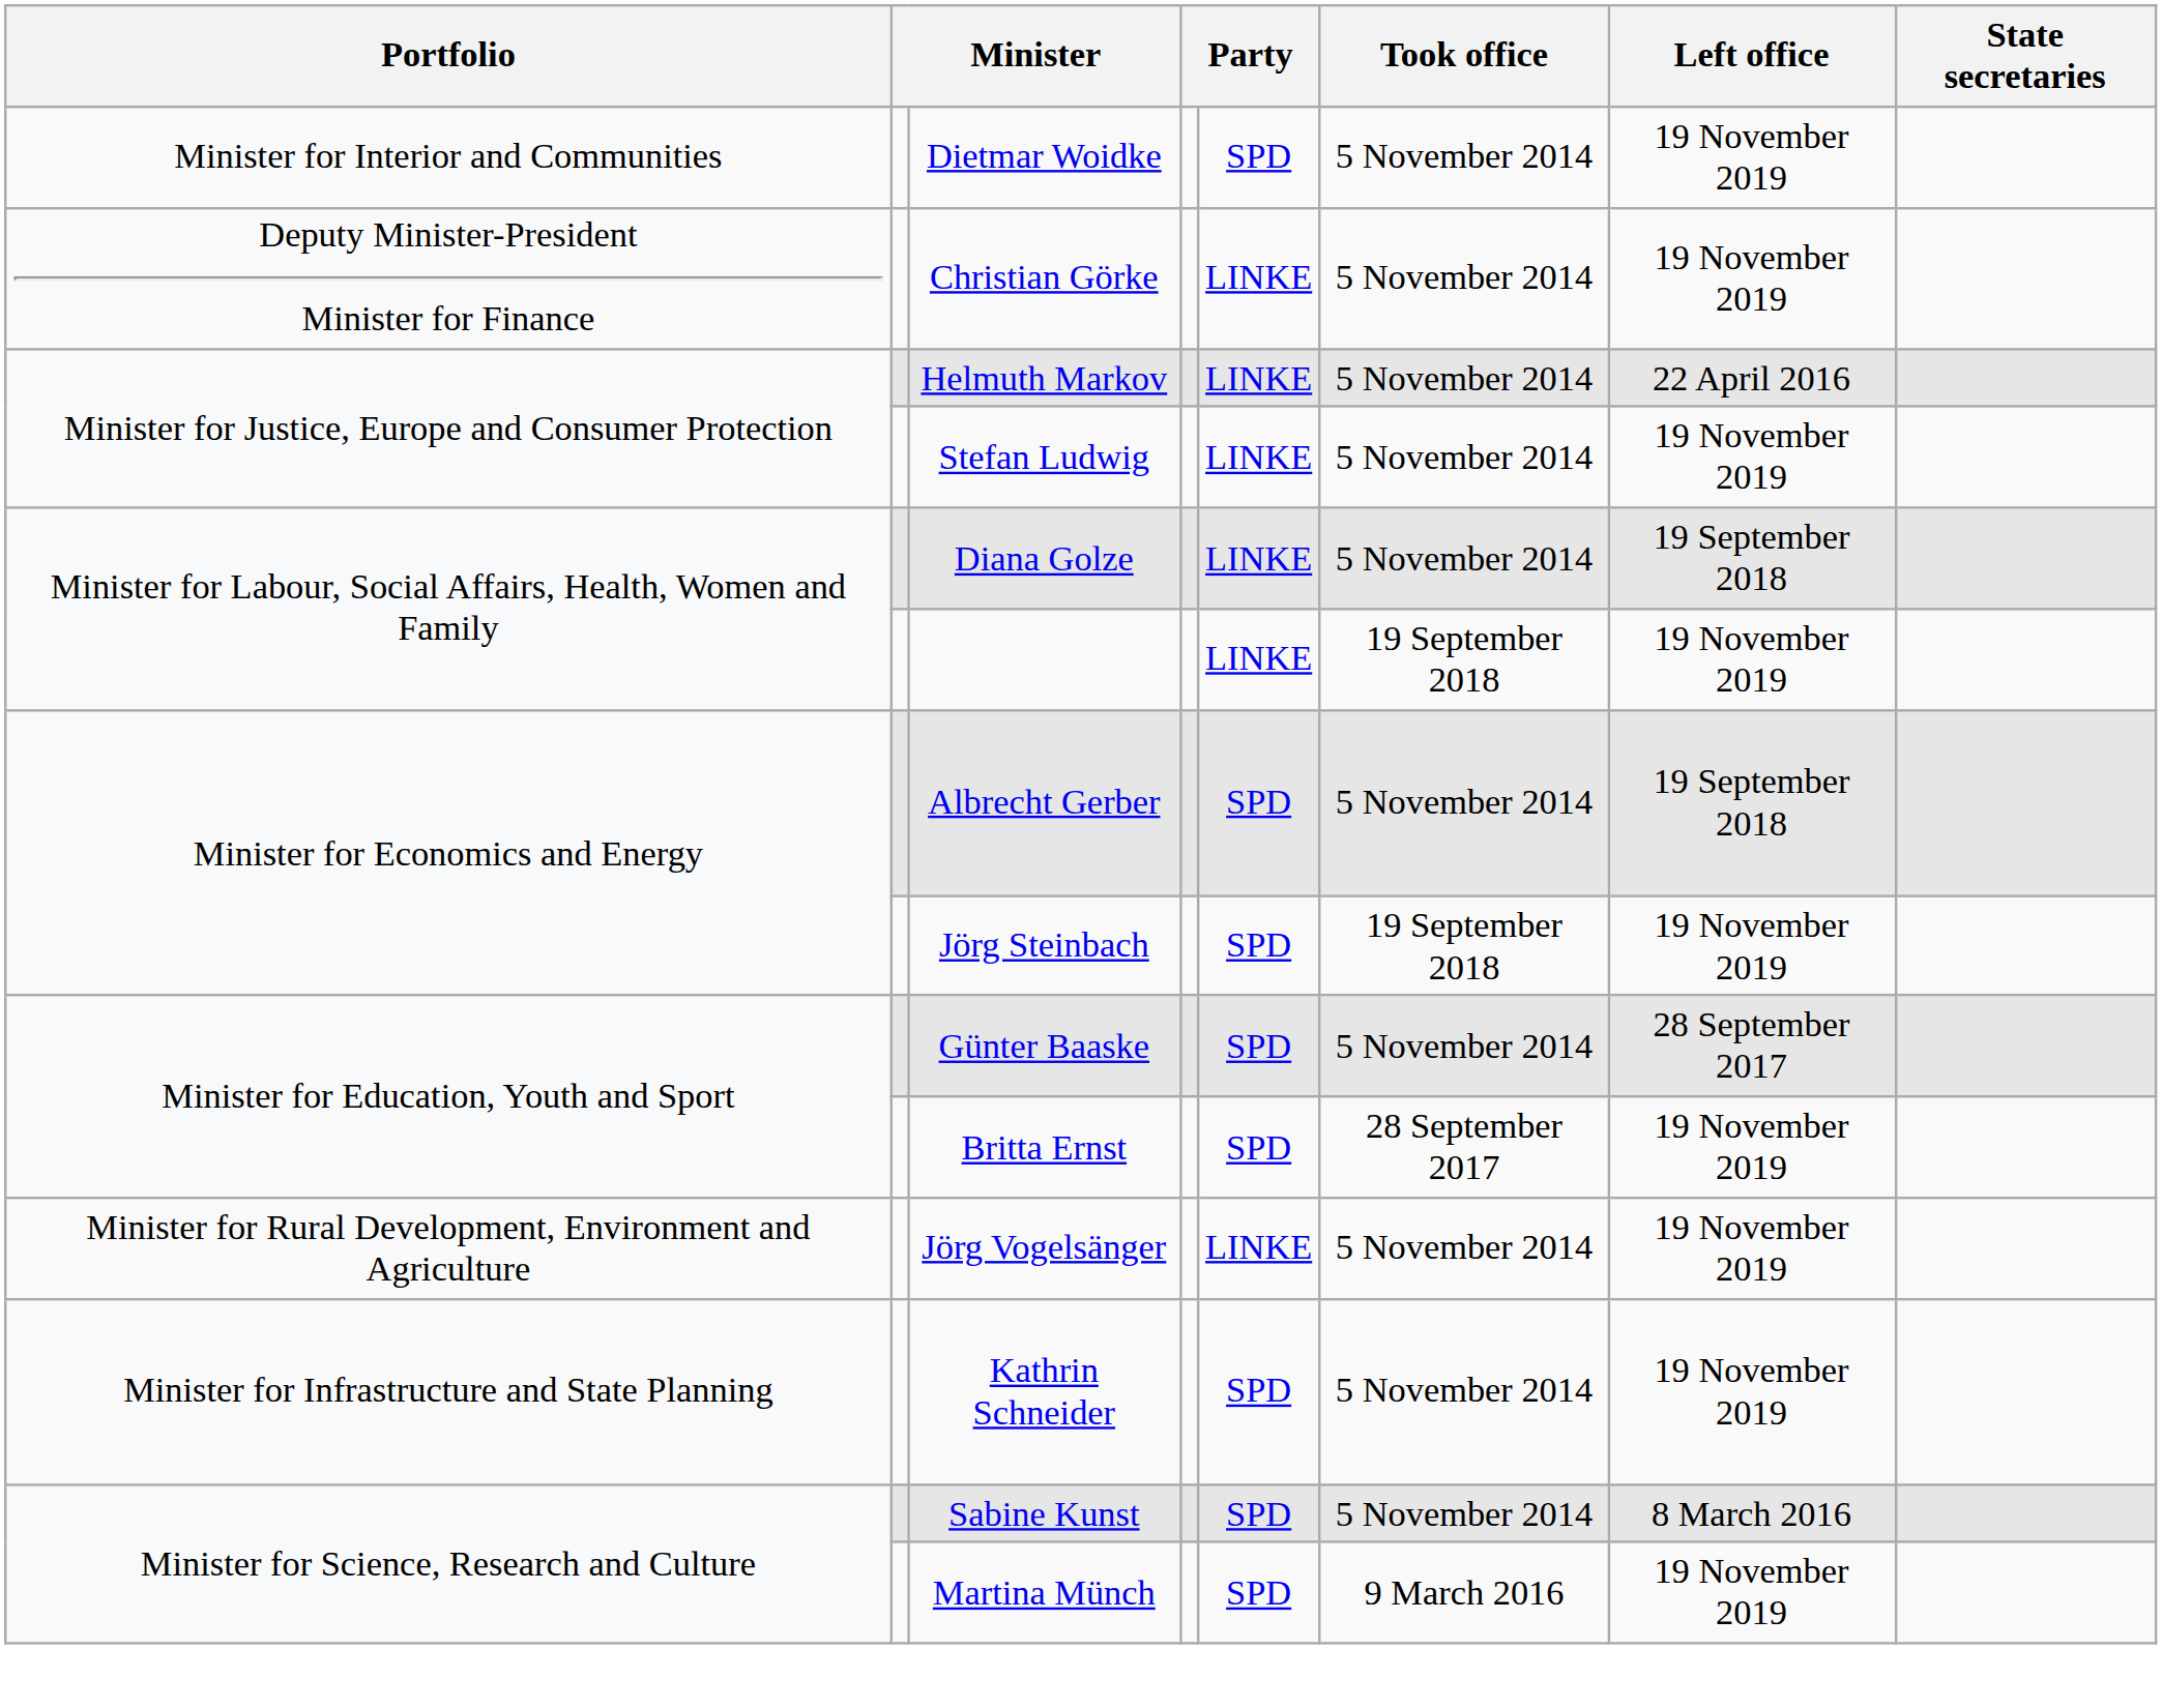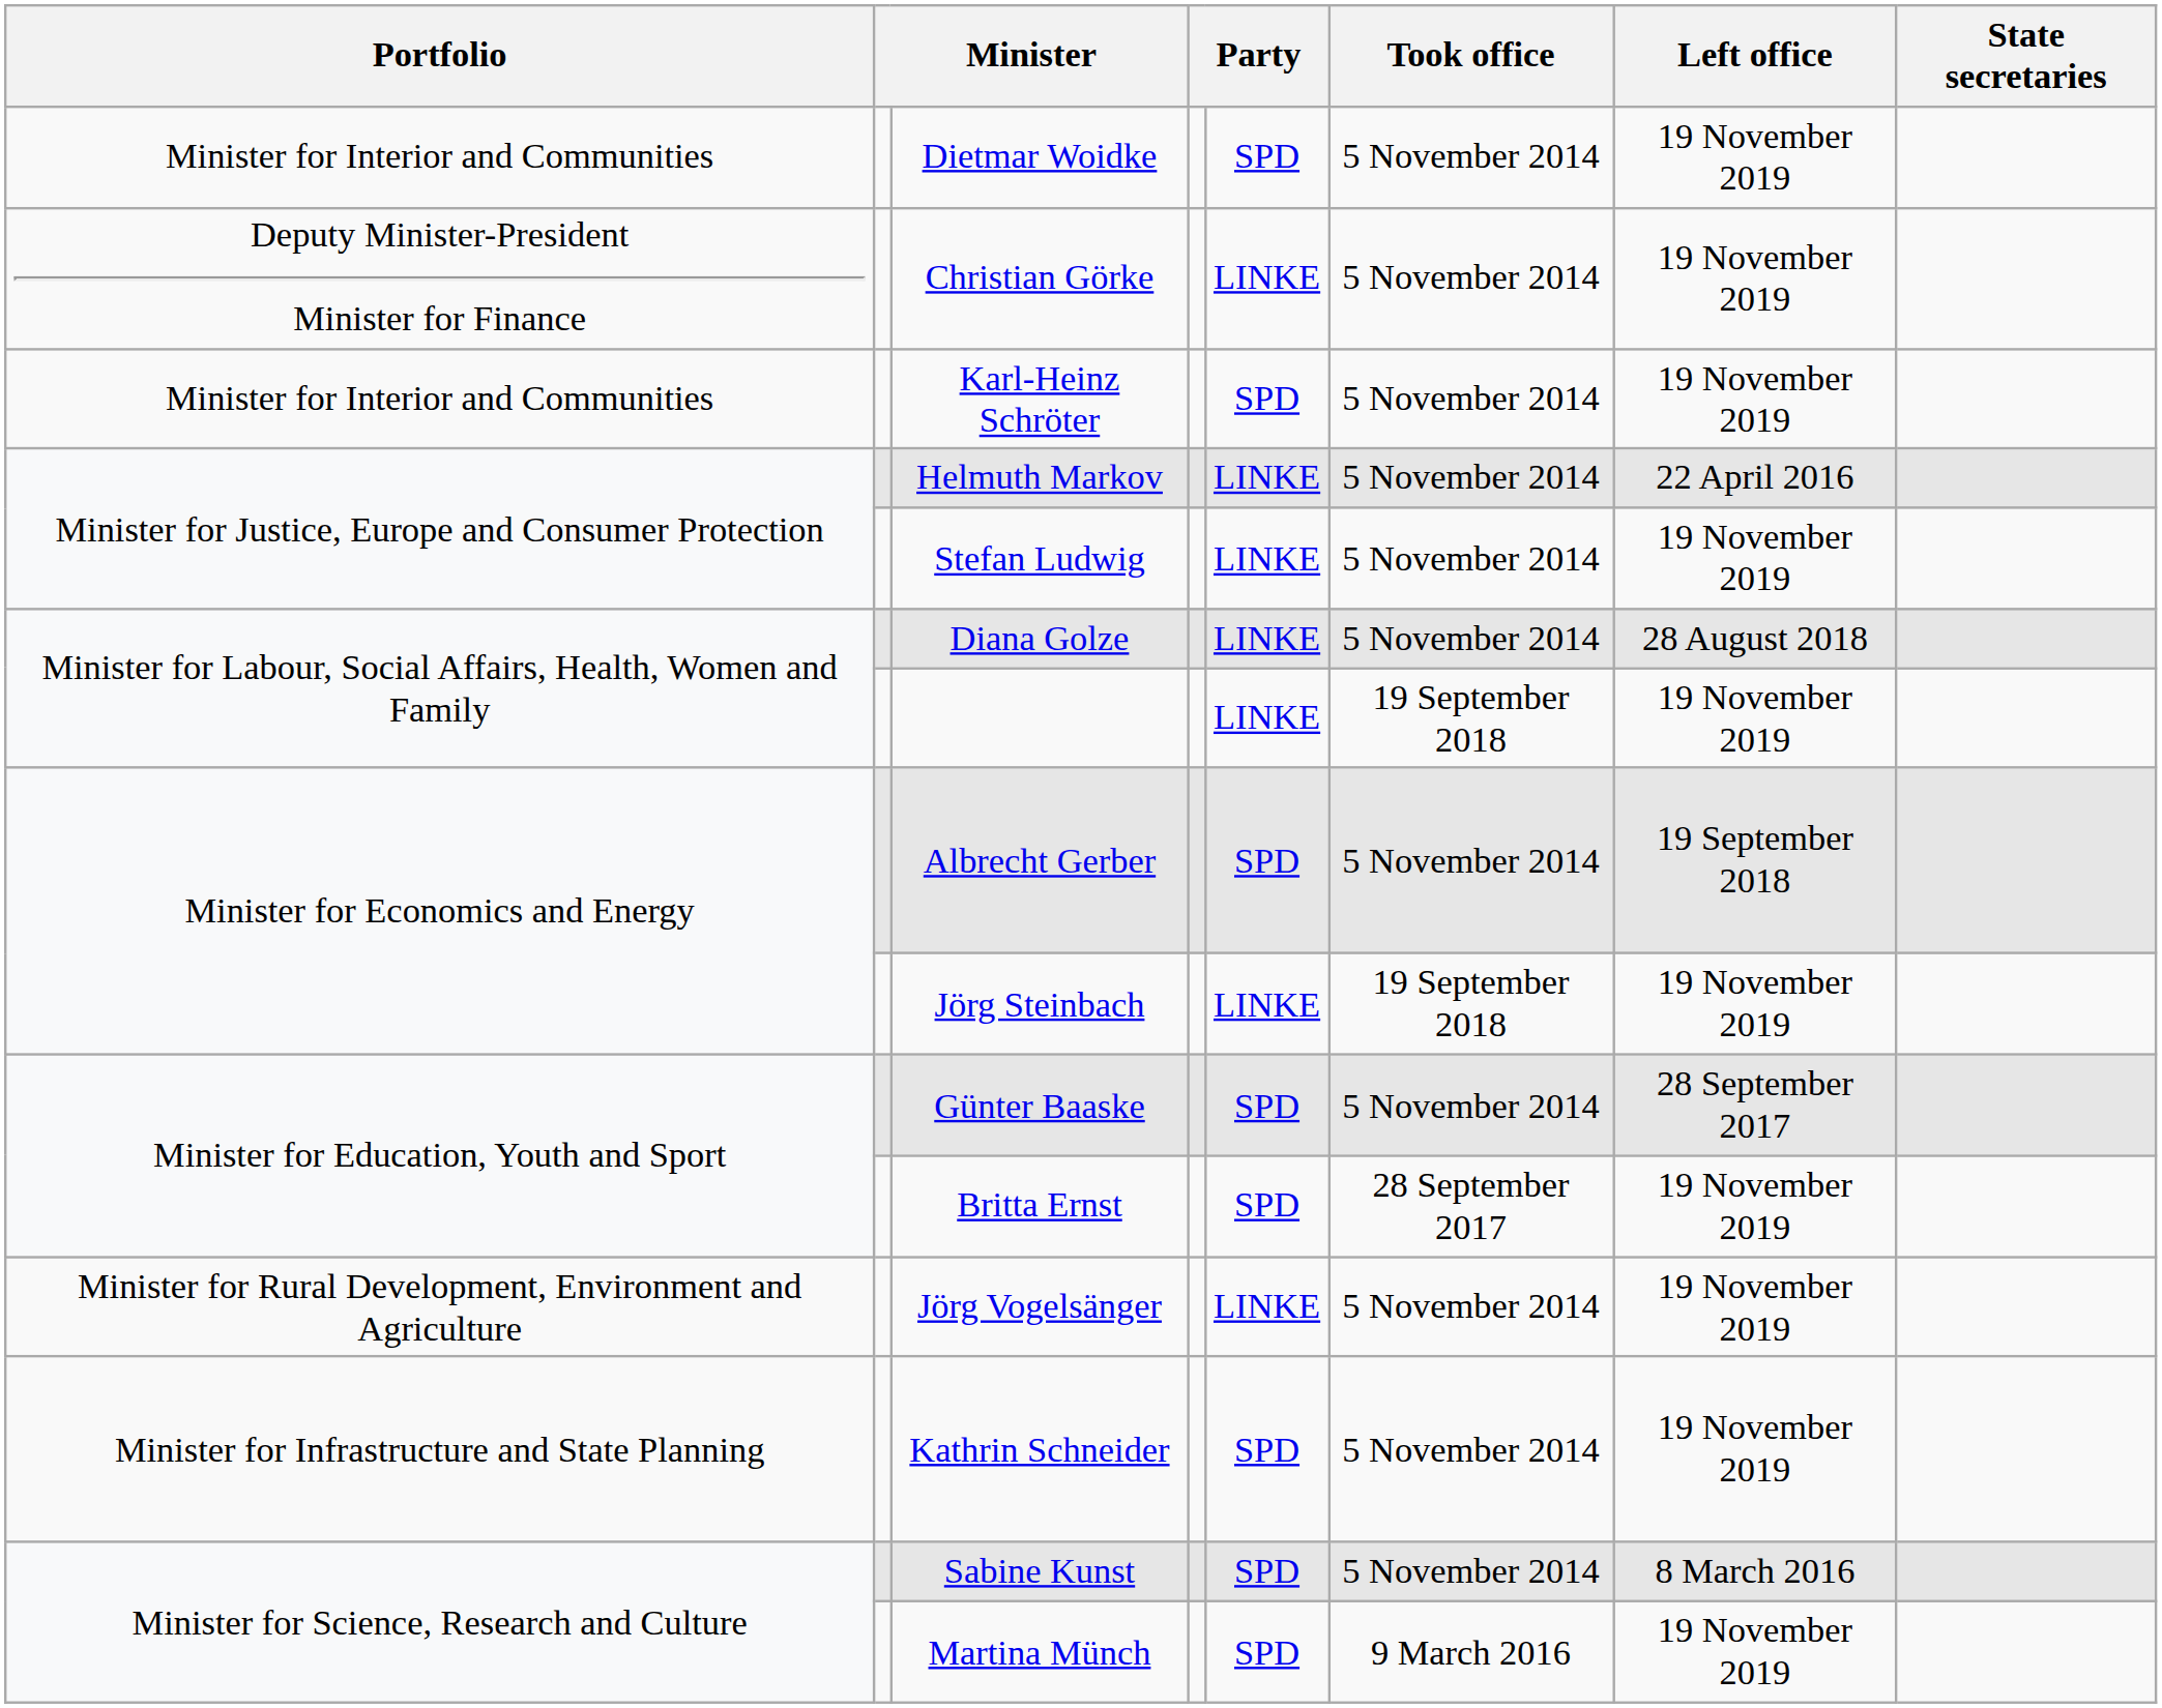 <table class=wikitable style="text-align:center; font-size:90%">
 <tr>
 <th>Portfolio</th>
 <th colspan=2>Minister</th>
 <th colspan=2>Party</th>
 <th>Took office</th>
 <th>Left office</th>
 <th>State secretaries</th>
 </tr>
 <tr>
 <td>Minister for Interior and Communities</td>
 <td></td>
 <td><a href='#'>Dietmar Woidke</a><br></td>
 <td bgcolor=></td>
 <td><a href='#'>SPD</a></td>
 <td>5 November 2014</td>
 <td>19 November 2019</td>
 <td></td>
 </tr>
 <tr>
 <td>Deputy Minister-President<hr>Minister for Finance</td>
 <td></td>
 <td><a href='#'>Christian Görke</a><br></td>
 <td bgcolor=></td>
 <td><a href='#'>LINKE</a></td>
+<td>5 November 2014</td>
+<td>19 November 2019</td>
+<td></td>
+</tr>
+<tr>
+<td>Minister for Interior and Communities</td>
+<td></td>
+<td><a href='#'>Karl-Heinz Schröter</a><br></td>
+<td bgcolor=></td>
+<td><a href='#'>SPD</a></td>
 <td>5 November 2014</td>
 <td>19 November 2019</td>
 <td></td>
 </tr>
 <tr style="background-color:#E6E6E6">
 <td rowspan=2 style="background-color:#F8F9FA">Minister for Justice, Europe and Consumer Protection</td>
 <td></td>
 <td><a href='#'>Helmuth Markov</a><br></td>
 <td bgcolor=></td>
 <td><a href='#'>LINKE</a></td>
 <td>5 November 2014</td>
 <td>22 April 2016</td>
 <td></td>
 </tr>
 <tr>
 <td></td>
 <td><a href='#'>Stefan Ludwig</a><br></td>
 <td bgcolor=></td>
 <td><a href='#'>LINKE</a></td>
 <td>5 November 2014</td>
 <td>19 November 2019</td>
 <td></td>
 </tr>
 <tr style="background-color:#E6E6E6">
 <td rowspan=2 style="background-color:#F8F9FA">Minister for Labour, Social Affairs, Health, Women and Family</td>
 <td></td>
 <td><a href='#'>Diana Golze</a><br></td>
 <td bgcolor=></td>
 <td><a href='#'>LINKE</a></td>
 <td>5 November 2014</td>
-<td>19 September 2018</td>
+<td>28 August 2018</td>
 <td></td>
 </tr>
 <tr>
 <td></td>
 <td><br></td>
 <td bgcolor=></td>
 <td><a href='#'>LINKE</a></td>
 <td>19 September 2018</td>
 <td>19 November 2019</td>
 <td></td>
 </tr>
 <tr style="height:75px;background-color:#E6E6E6">
 <td rowspan=2 style="background-color:#F8F9FA">Minister for Economics and Energy</td>
 <td></td>
 <td><a href='#'>Albrecht Gerber</a><br></td>
 <td bgcolor=></td>
 <td><a href='#'>SPD</a></td>
 <td>5 November 2014</td>
 <td>19 September 2018</td>
 <td></td>
 </tr>
 <tr>
 <td></td>
 <td><a href='#'>Jörg Steinbach</a><br></td>
 <td bgcolor=></td>
-<td><a href='#'>SPD</a></td>
+<td><a href='#'>LINKE</a></td>
 <td>19 September 2018</td>
 <td>19 November 2019</td>
 <td></td>
 </tr>
 <tr style="background-color:#E6E6E6">
 <td rowspan=2 style="background-color:#F8F9FA">Minister for Education, Youth and Sport</td>
 <td></td>
 <td><a href='#'>Günter Baaske</a><br></td>
 <td bgcolor=></td>
 <td><a href='#'>SPD</a></td>
 <td>5 November 2014</td>
 <td>28 September 2017</td>
 <td></td>
 </tr>
 <tr>
 <td></td>
 <td><a href='#'>Britta Ernst</a><br></td>
 <td bgcolor=></td>
 <td><a href='#'>SPD</a></td>
 <td>28 September 2017</td>
 <td>19 November 2019</td>
 <td></td>
 </tr>
 <tr>
 <td>Minister for Rural Development, Environment and Agriculture</td>
 <td></td>
 <td><a href='#'>Jörg Vogelsänger</a><br></td>
 <td bgcolor=></td>
 <td><a href='#'>LINKE</a></td>
 <td>5 November 2014</td>
 <td>19 November 2019</td>
 <td></td>
 </tr>
 <tr style="height:75px">
 <td>Minister for Infrastructure and State Planning</td>
 <td></td>
 <td><a href='#'>Kathrin Schneider</a><br></td>
 <td bgcolor=></td>
 <td><a href='#'>SPD</a></td>
 <td>5 November 2014</td>
 <td>19 November 2019</td>
 <td></td>
 </tr>
 <tr style="background-color:#E6E6E6">
 <td rowspan=2 style="background-color:#F8F9FA">Minister for Science, Research and Culture</td>
 <td></td>
 <td><a href='#'>Sabine Kunst</a><br></td>
 <td bgcolor=></td>
 <td><a href='#'>SPD</a></td>
 <td>5 November 2014</td>
 <td>8 March 2016</td>
 <td></td>
 </tr>
 <tr>
 <td></td>
 <td><a href='#'>Martina Münch</a><br></td>
 <td bgcolor=></td>
 <td><a href='#'>SPD</a></td>
 <td>9 March 2016</td>
 <td>19 November 2019</td>
 <td></td>
 </tr>
 </table>
